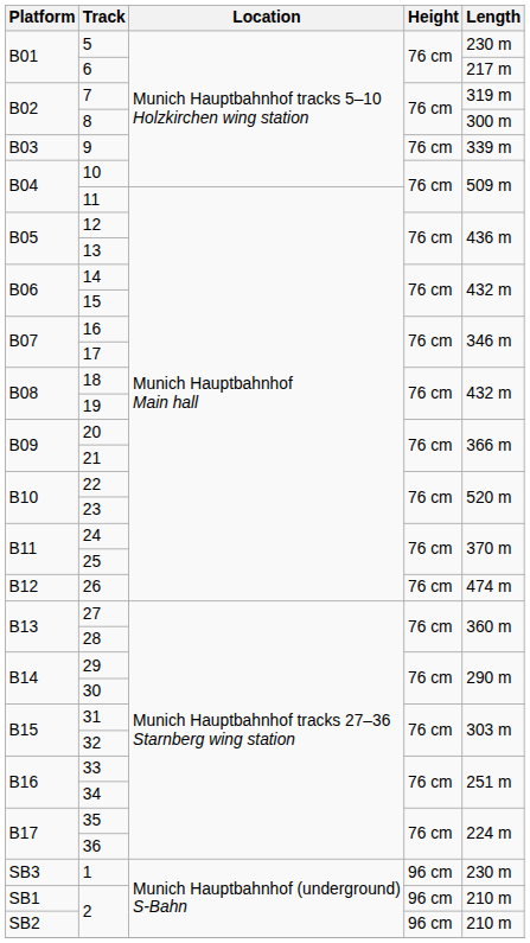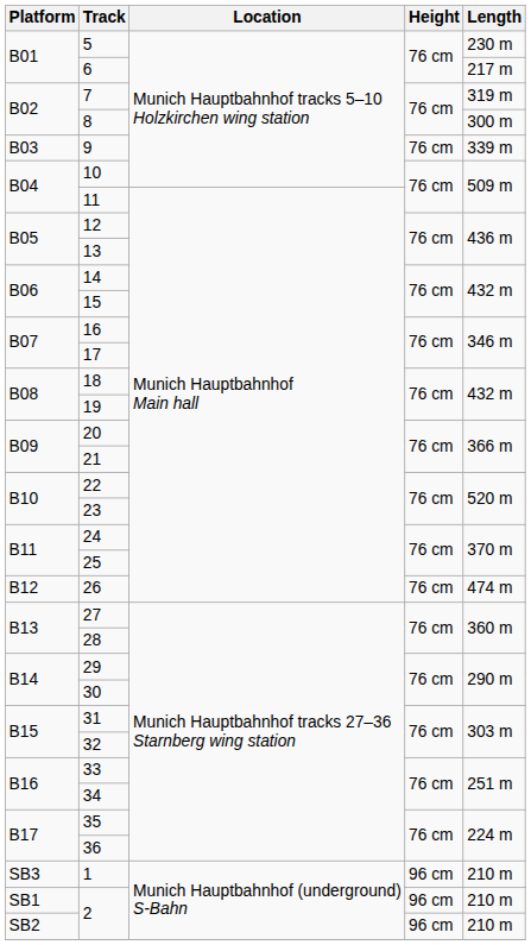 <table class="wikitable sortable">
 <tr class="hintergrundfarbe6">
 <th>Platform</th>
 <th>Track</th>
 <th>Location</th>
 <th>Height</th>
 <th>Length</th>
 </tr>
 <tr>
 <td rowspan="2">B01</td>
 <td>5</td>
 <td rowspan="7">Munich Hauptbahnhof tracks 5–10<br><em>Holzkirchen wing station</em></td>
 <td rowspan="2">76 cm</td>
 <td>230 m</td>
 </tr>
 <tr>
 <td>6</td>
 <td>217 m</td>
 </tr>
 <tr>
 <td rowspan="2">B02</td>
 <td>7</td>
 <td rowspan="2">76 cm</td>
 <td>319 m</td>
 </tr>
 <tr>
 <td>8</td>
 <td>300 m</td>
 </tr>
 <tr>
 <td rowspan="2">B03</td>
 <td>9</td>
 <td rowspan="2">76 cm</td>
 <td rowspan="2">339 m</td>
 </tr>
 <tr>
 <td rowspan="2">10</td>
 </tr>
 <tr>
 <td rowspan="2">B04</td>
 <td rowspan="2">76 cm</td>
 <td rowspan="2">509 m</td>
 </tr>
 <tr>
 <td>11</td>
 <td rowspan="16">Munich Hauptbahnhof<br><em>Main hall</em></td>
 </tr>
 <tr>
 <td rowspan="2">B05</td>
 <td>12</td>
 <td rowspan="2">76 cm</td>
 <td rowspan="2">436 m</td>
 </tr>
 <tr>
 <td>13</td>
 </tr>
 <tr>
 <td rowspan="2">B06</td>
 <td>14</td>
 <td rowspan="2">76 cm</td>
 <td rowspan="2">432 m</td>
 </tr>
 <tr>
 <td>15</td>
 </tr>
 <tr>
 <td rowspan="2">B07</td>
 <td>16</td>
 <td rowspan="2">76 cm</td>
 <td rowspan="2">346 m</td>
 </tr>
 <tr>
 <td>17</td>
 </tr>
 <tr>
 <td rowspan="2">B08</td>
 <td>18</td>
 <td rowspan="2">76 cm</td>
 <td rowspan="2">432 m</td>
 </tr>
 <tr>
 <td>19</td>
 </tr>
 <tr>
 <td rowspan="2">B09</td>
 <td>20</td>
 <td rowspan="2">76 cm</td>
 <td rowspan="2">366 m</td>
 </tr>
 <tr>
 <td>21</td>
 </tr>
 <tr>
 <td rowspan="2">B10</td>
 <td>22</td>
 <td rowspan="2">76 cm</td>
 <td rowspan="2">520 m</td>
 </tr>
 <tr>
 <td>23</td>
 </tr>
 <tr>
 <td rowspan="2">B11</td>
 <td>24</td>
 <td rowspan="2">76 cm</td>
 <td rowspan="2">370 m</td>
 </tr>
 <tr>
 <td>25</td>
 </tr>
 <tr>
 <td rowspan="2">B12</td>
 <td>26</td>
 <td rowspan="2">76 cm</td>
 <td rowspan="2">474 m</td>
 </tr>
 <tr>
 <td rowspan="2">27</td>
 <td rowspan="11">Munich Hauptbahnhof tracks 27–36<br><em>Starnberg wing station</em></td>
 </tr>
 <tr>
 <td rowspan="2">B13</td>
 <td rowspan="2">76 cm</td>
 <td rowspan="2">360 m</td>
 </tr>
 <tr>
 <td>28</td>
 </tr>
 <tr>
 <td rowspan="2">B14</td>
 <td>29</td>
 <td rowspan="2">76 cm</td>
 <td rowspan="2">290 m</td>
 </tr>
 <tr>
 <td>30</td>
 </tr>
 <tr>
 <td rowspan="2">B15</td>
 <td>31</td>
 <td rowspan="2">76 cm</td>
 <td rowspan="2">303 m</td>
 </tr>
 <tr>
 <td>32</td>
 </tr>
 <tr>
 <td rowspan="2">B16</td>
 <td>33</td>
 <td rowspan="2">76 cm</td>
 <td rowspan="2">251 m</td>
 </tr>
 <tr>
 <td>34</td>
 </tr>
 <tr>
 <td rowspan="2">B17</td>
 <td>35</td>
 <td rowspan="2">76 cm</td>
 <td rowspan="2">224 m</td>
 </tr>
 <tr>
 <td>36</td>
 </tr>
 <tr>
 <td>SB3</td>
 <td rowspan="2">1</td>
 <td rowspan="4">Munich Hauptbahnhof (underground)<br><em>S-Bahn</em></td>
 <td>96 cm</td>
-<td>230 m</td>
+<td>210 m</td>
 </tr>
 <tr>
 <td rowspan="2">SB1</td>
 <td rowspan="2">96 cm</td>
 <td rowspan="2">210 m</td>
 </tr>
 <tr>
 <td rowspan="2">2</td>
 </tr>
 <tr>
 <td>SB2</td>
 <td>96 cm</td>
 <td>210 m</td>
 </tr>
 <tr>
 </tr>
 </table>
